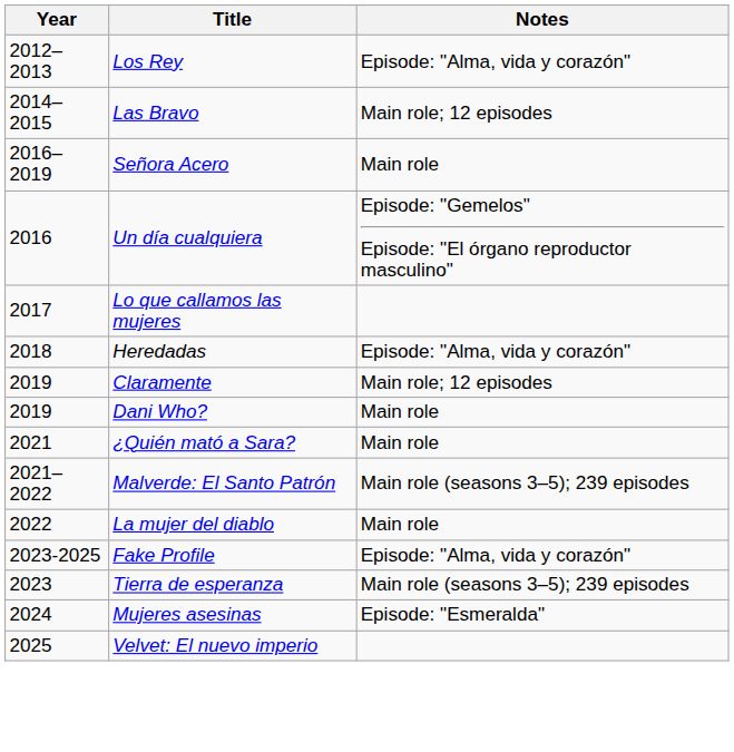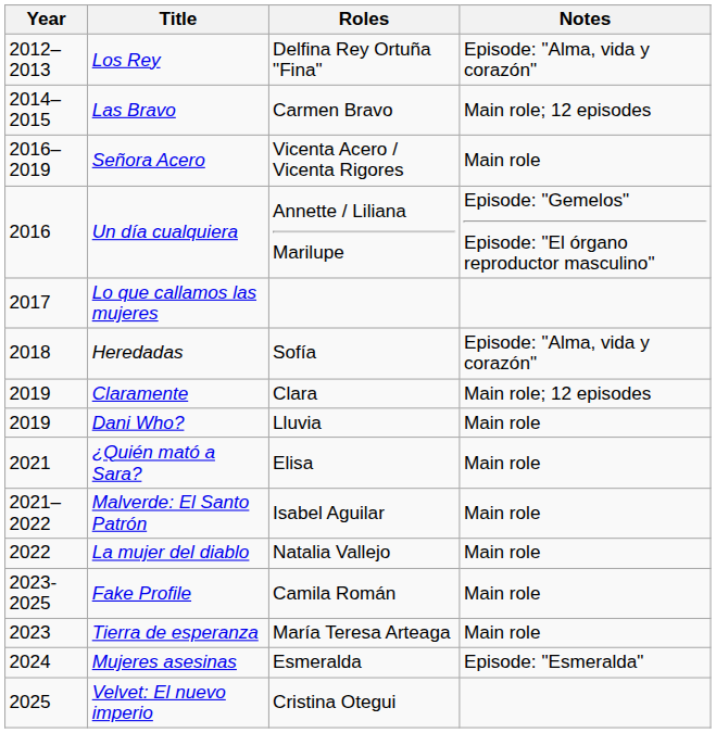 <table class="wikitable sortable">
 <tr>
 <th>Year</th>
 <th>Title</th>
+<th>Roles</th>
 <th>Notes</th>
 </tr>
 <tr>
 <td>2012–2013</td>
 <td><em><a href='#'>Los Rey</a></em></td>
+<td>Delfina Rey Ortuña "Fina"</td>
 <td>Episode: "Alma, vida y corazón"</td>
 </tr>
 <tr>
 <td>2014–2015</td>
 <td><em><a href='#'>Las Bravo</a></em></td>
+<td>Carmen Bravo</td>
 <td>Main role; 12 episodes</td>
 </tr>
 <tr>
 <td>2016–2019</td>
 <td><em><a href='#'>Señora Acero</a></em></td>
+<td>Vicenta Acero / Vicenta Rigores</td>
 <td>Main role</td>
 </tr>
 <tr>
 <td>2016</td>
 <td><em><a href='#'>Un día cualquiera</a></em></td>
+<td>Annette / Liliana<hr>Marilupe</td>
 <td>Episode: "Gemelos"<hr>Episode: "El órgano reproductor masculino"</td>
 </tr>
 <tr>
 <td>2017</td>
 <td><em><a href='#'>Lo que callamos las mujeres</a></em></td>
 <td></td>
+<td></td>
 </tr>
 <tr>
 <td>2018</td>
 <td><em>Heredadas</em></td>
+<td>Sofía</td>
 <td>Episode: "Alma, vida y corazón"</td>
 </tr>
 <tr>
 <td>2019</td>
 <td><em><a href='#'>Claramente</a></em></td>
+<td>Clara</td>
 <td>Main role; 12 episodes</td>
 </tr>
 <tr>
 <td>2019</td>
 <td><em><a href='#'>Dani Who?</a></em></td>
+<td>Lluvia</td>
 <td>Main role</td>
 </tr>
 <tr>
 <td>2021</td>
 <td><em><a href='#'>¿Quién mató a Sara?</a></em></td>
+<td>Elisa</td>
 <td>Main role</td>
 </tr>
 <tr>
 <td>2021–2022</td>
 <td><em><a href='#'>Malverde: El Santo Patrón</a></em></td>
-<td>Main role (seasons 3–5); 239 episodes</td>
+<td>Isabel Aguilar</td>
+<td>Main role</td>
 </tr>
 <tr>
 <td>2022</td>
 <td><em><a href='#'>La mujer del diablo</a></em></td>
+<td>Natalia Vallejo</td>
 <td>Main role</td>
 </tr>
 <tr>
 <td>2023-2025</td>
 <td><em><a href='#'>Fake Profile</a></em></td>
-<td>Episode: "Alma, vida y corazón"</td>
+<td>Camila Román</td>
+<td>Main role</td>
 </tr>
 <tr>
 <td>2023</td>
 <td><em><a href='#'>Tierra de esperanza</a></em></td>
-<td>Main role (seasons 3–5); 239 episodes</td>
+<td>María Teresa Arteaga</td>
+<td>Main role</td>
 </tr>
 <tr>
 <td>2024</td>
 <td><em><a href='#'>Mujeres asesinas</a></em></td>
+<td>Esmeralda</td>
 <td>Episode: "Esmeralda"</td>
 </tr>
 <tr>
 <td>2025</td>
 <td><em><a href='#'>Velvet: El nuevo imperio</a></em></td>
+<td>Cristina Otegui</td>
 <td></td>
 </tr>
 </table>
